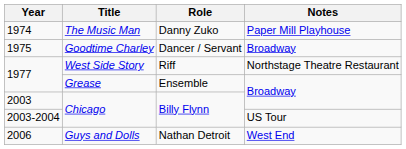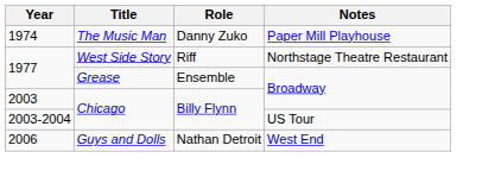 <table class="wikitable sortable">
 <tr>
 <th scope="col">Year</th>
 <th scope="col">Title</th>
 <th scope="col">Role</th>
 <th scope="col" class="unsortable">Notes</th>
 </tr>
 <tr>
 <td>1974</td>
 <td><em><a href='#'>The Music Man</a></em></td>
 <td>Danny Zuko</td>
 <td><a href='#'>Paper Mill Playhouse</a></td>
-</tr>
-<tr>
-<td>1975</td>
-<td><em><a href='#'>Goodtime Charley</a></em></td>
-<td>Dancer / Servant</td>
-<td><a href='#'>Broadway</a></td>
 </tr>
 <tr>
 <td rowspan=2>1977</td>
 <td><em><a href='#'>West Side Story</a></em></td>
 <td>Riff</td>
 <td>Northstage Theatre Restaurant</td>
 </tr>
 <tr>
 <td><a href='#'><em>Grease</em></a></td>
 <td>Ensemble</td>
 <td rowspan=2><a href='#'>Broadway</a></td>
 </tr>
 <tr>
 <td>2003</td>
 <td rowspan=2><a href='#'><em>Chicago</em></a></td>
 <td rowspan=2><a href='#'>Billy Flynn</a></td>
 </tr>
 <tr>
 <td>2003-2004</td>
 <td>US Tour</td>
 </tr>
 <tr>
 <td>2006</td>
 <td><em><a href='#'>Guys and Dolls</a></em></td>
 <td>Nathan Detroit</td>
 <td><a href='#'>West End</a></td>
 </tr>
 </table>
